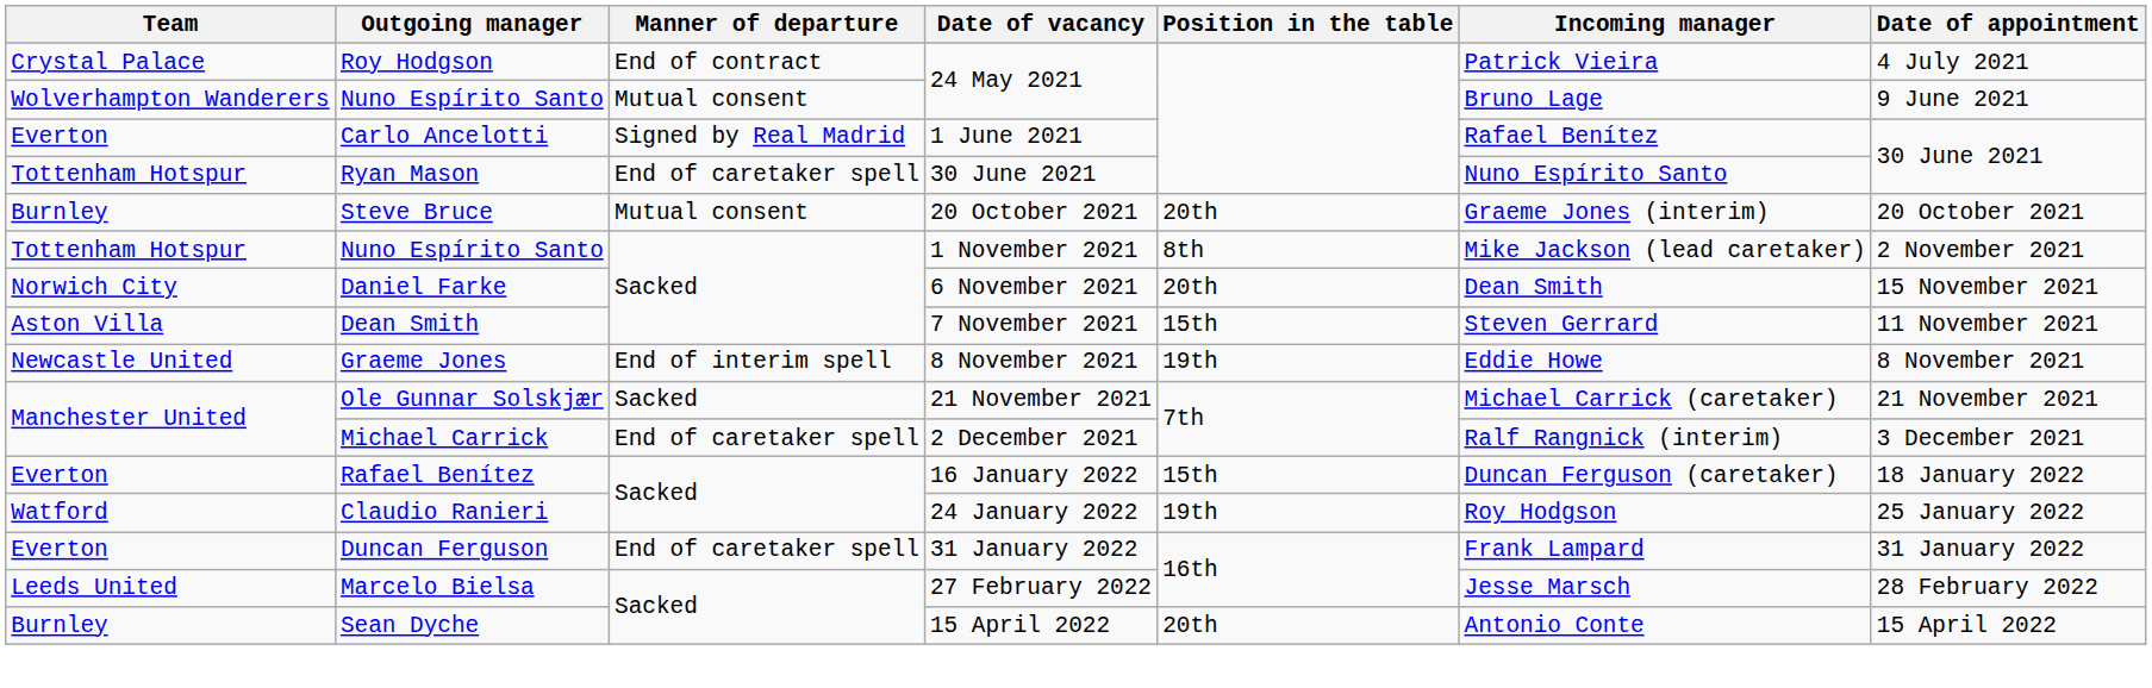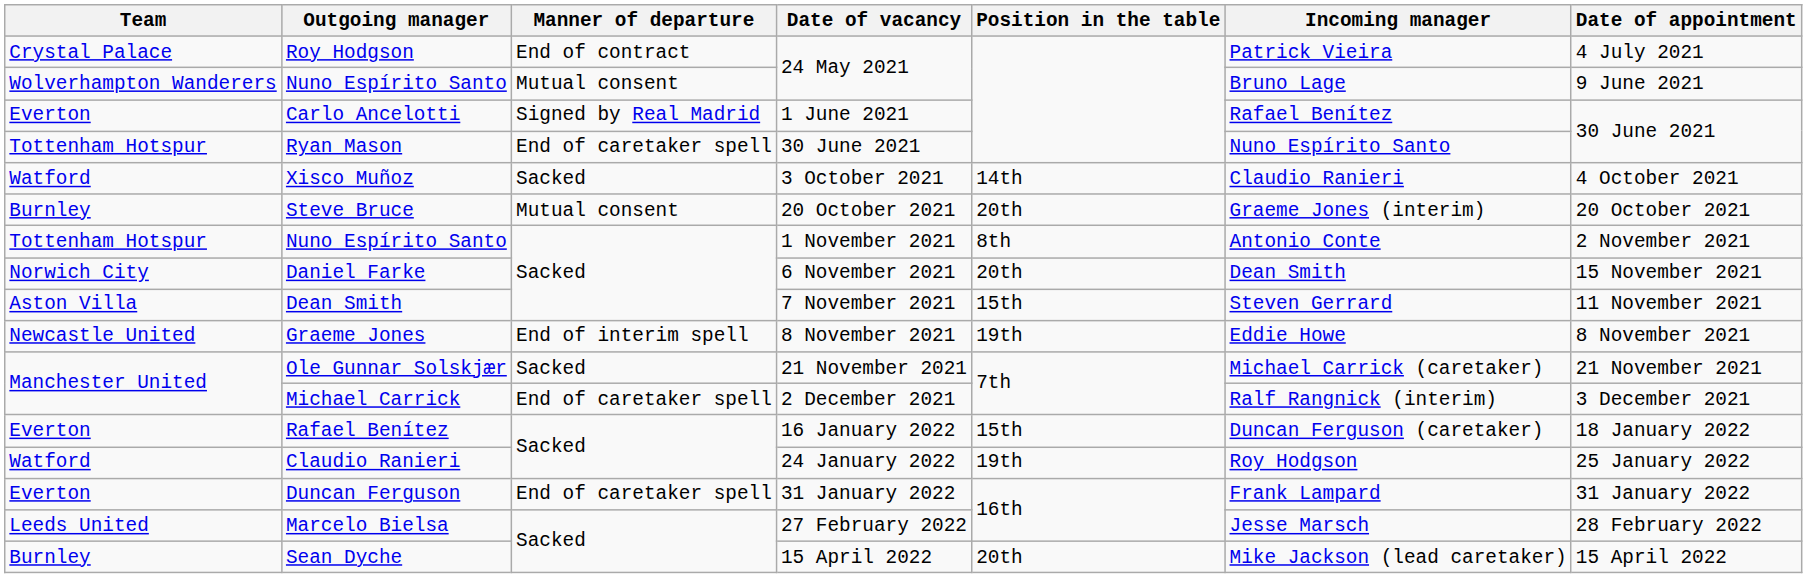 <table class="wikitable sortable">
 <tr>
 <th>Team</th>
 <th>Outgoing manager</th>
 <th>Manner of departure</th>
 <th>Date of vacancy</th>
 <th>Position in the table</th>
 <th>Incoming manager</th>
 <th>Date of appointment</th>
 </tr>
 <tr>
 <td><a href='#'>Crystal Palace</a></td>
 <td> <a href='#'>Roy Hodgson</a></td>
 <td>End of contract</td>
 <td rowspan="2">24 May 2021</td>
 <td rowspan="4"></td>
 <td> <a href='#'>Patrick Vieira</a></td>
 <td>4 July 2021</td>
 </tr>
 <tr>
 <td><a href='#'>Wolverhampton Wanderers</a></td>
 <td> <a href='#'>Nuno Espírito Santo</a></td>
 <td>Mutual consent</td>
 <td> <a href='#'>Bruno Lage</a></td>
 <td>9 June 2021</td>
 </tr>
 <tr>
 <td><a href='#'>Everton</a></td>
 <td> <a href='#'>Carlo Ancelotti</a></td>
 <td>Signed by <a href='#'>Real Madrid</a></td>
 <td>1 June 2021</td>
 <td> <a href='#'>Rafael Benítez</a></td>
 <td rowspan="2">30 June 2021</td>
 </tr>
 <tr>
 <td><a href='#'>Tottenham Hotspur</a></td>
 <td> <a href='#'>Ryan Mason</a></td>
 <td>End of caretaker spell</td>
 <td>30 June 2021</td>
 <td> <a href='#'>Nuno Espírito Santo</a></td>
 </tr>
 <tr>
+<td><a href='#'>Watford</a></td>
+<td> <a href='#'>Xisco Muñoz</a></td>
+<td>Sacked</td>
+<td>3 October 2021</td>
+<td>14th</td>
+<td> <a href='#'>Claudio Ranieri</a></td>
+<td>4 October 2021</td>
+</tr>
+<tr>
 <td><a href='#'>Burnley</a></td>
 <td> <a href='#'>Steve Bruce</a></td>
 <td>Mutual consent</td>
 <td>20 October 2021</td>
 <td>20th</td>
 <td> <a href='#'>Graeme Jones</a> (interim)</td>
 <td>20 October 2021</td>
 </tr>
 <tr>
 <td><a href='#'>Tottenham Hotspur</a></td>
 <td> <a href='#'>Nuno Espírito Santo</a></td>
 <td rowspan=3>Sacked</td>
 <td>1 November 2021</td>
 <td>8th</td>
-<td> <a href='#'>Mike Jackson</a> (lead caretaker)</td>
+<td> <a href='#'>Antonio Conte</a></td>
 <td>2 November 2021</td>
 </tr>
 <tr>
 <td><a href='#'>Norwich City</a></td>
 <td> <a href='#'>Daniel Farke</a></td>
 <td>6 November 2021</td>
 <td>20th</td>
 <td> <a href='#'>Dean Smith</a></td>
 <td>15 November 2021</td>
 </tr>
 <tr>
 <td><a href='#'>Aston Villa</a></td>
 <td> <a href='#'>Dean Smith</a></td>
 <td>7 November 2021</td>
 <td>15th</td>
 <td> <a href='#'>Steven Gerrard</a></td>
 <td>11 November 2021</td>
 </tr>
 <tr>
 <td><a href='#'>Newcastle United</a></td>
 <td> <a href='#'>Graeme Jones</a></td>
 <td>End of interim spell</td>
 <td>8 November 2021</td>
 <td>19th</td>
 <td> <a href='#'>Eddie Howe</a></td>
 <td>8 November 2021</td>
 </tr>
 <tr>
 <td rowspan=2><a href='#'>Manchester United</a></td>
 <td> <a href='#'>Ole Gunnar Solskjær</a></td>
 <td>Sacked</td>
 <td>21 November 2021</td>
 <td rowspan="2">7th</td>
 <td> <a href='#'>Michael Carrick</a> (caretaker)</td>
 <td>21 November 2021</td>
 </tr>
 <tr>
 <td> <a href='#'>Michael Carrick</a></td>
 <td>End of caretaker spell</td>
 <td>2 December 2021</td>
 <td> <a href='#'>Ralf Rangnick</a> (interim)</td>
 <td>3 December 2021</td>
 </tr>
 <tr>
 <td><a href='#'>Everton</a></td>
 <td> <a href='#'>Rafael Benítez</a></td>
 <td rowspan="2">Sacked</td>
 <td>16 January 2022</td>
 <td>15th</td>
 <td> <a href='#'>Duncan Ferguson</a> (caretaker)</td>
 <td>18 January 2022</td>
 </tr>
 <tr>
 <td><a href='#'>Watford</a></td>
 <td> <a href='#'>Claudio Ranieri</a></td>
 <td>24 January 2022</td>
 <td>19th</td>
 <td> <a href='#'>Roy Hodgson</a></td>
 <td>25 January 2022</td>
 </tr>
 <tr>
 <td><a href='#'>Everton</a></td>
 <td> <a href='#'>Duncan Ferguson</a></td>
 <td>End of caretaker spell</td>
 <td>31 January 2022</td>
 <td rowspan="2">16th</td>
 <td> <a href='#'>Frank Lampard</a></td>
 <td>31 January 2022</td>
 </tr>
 <tr>
 <td><a href='#'>Leeds United</a></td>
 <td> <a href='#'>Marcelo Bielsa</a></td>
 <td rowspan="2">Sacked</td>
 <td>27 February 2022</td>
 <td> <a href='#'>Jesse Marsch</a></td>
 <td>28 February 2022</td>
 </tr>
 <tr>
 <td><a href='#'>Burnley</a></td>
 <td> <a href='#'>Sean Dyche</a></td>
 <td>15 April 2022</td>
 <td>20th</td>
-<td> <a href='#'>Antonio Conte</a></td>
+<td> <a href='#'>Mike Jackson</a> (lead caretaker)</td>
 <td>15 April 2022</td>
 </tr>
 </table>
